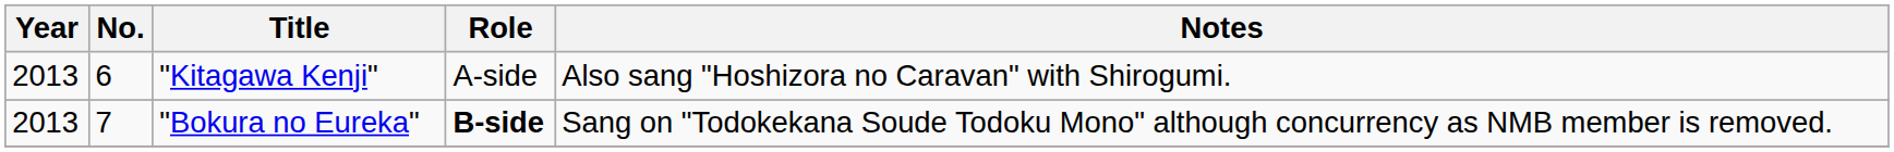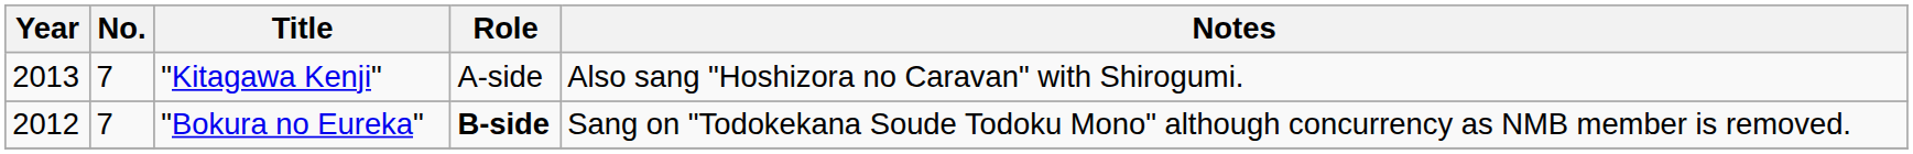 <table class="wikitable" width=80%>
 <tr>
 <th>Year</th>
 <th data-sort-type="number">No. </th>
 <th style="width:150px;">Title </th>
 <th>Role </th>
 <th class="unsortable">Notes </th>
 </tr>
 <tr>
 <td rowspan='1'>2013</td>
-<td>6</td>
+<td>7</td>
 <td>"<a href='#'>Kitagawa Kenji</a>"</td>
 <td>A-side</td>
 <td>Also sang "Hoshizora no Caravan" with Shirogumi.</td>
 </tr>
 <tr>
-<td rowspan='1'>2013</td>
+<td rowspan='1'>2012</td>
 <td>7</td>
 <td>"<a href='#'>Bokura no Eureka</a>"</td>
 <td><strong>B-side</strong></td>
 <td>Sang on "Todokekana Soude Todoku Mono" although concurrency as NMB member is removed.</td>
 </tr>
 <tr>
 </tr>
 </table>
